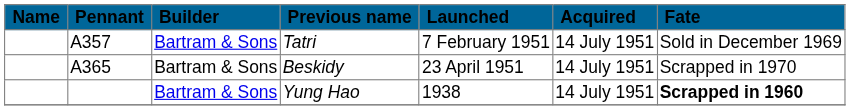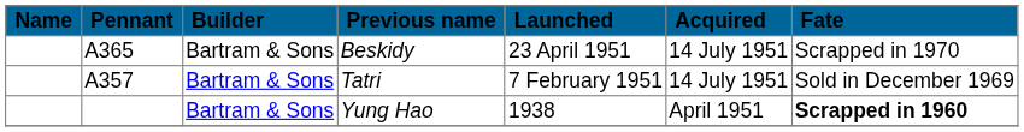 <table class="toccolours" align="center" border="1" cellspacing="1" cellpadding="2" style="border-collapse: collapse;">
 <tr ---- bgcolor=#006699>
 <td><strong><span> Name </span></strong></td>
 <td><strong><span> Pennant </span></strong></td>
 <td><strong><span> Builder </span></strong></td>
 <td><strong><span> Previous name </span></strong></td>
 <td><strong><span> Launched </span></strong></td>
 <td><strong><span> Acquired </span></strong></td>
 <td><strong><span> Fate </span></strong></td>
 </tr>
 <tr>
 <td></td>
+<td>A365</td>
+<td>Bartram & Sons</td>
+<td><em>Beskidy</em></td>
+<td>23 April 1951</td>
+<td>14 July 1951</td>
+<td>Scrapped in 1970</td>
+</tr>
+<tr>
+<td></td>
 <td>A357</td>
 <td><a href='#'>Bartram & Sons</a></td>
 <td><em>Tatri</em></td>
 <td>7 February 1951</td>
 <td>14 July 1951</td>
 <td>Sold in December 1969</td>
 </tr>
 <tr>
 <td></td>
-<td>A365</td>
-<td>Bartram & Sons</td>
-<td><em>Beskidy</em></td>
-<td>23 April 1951</td>
-<td>14 July 1951</td>
-<td>Scrapped in 1970</td>
-</tr>
-<tr>
-<td></td>
 <td></td>
 <td><a href='#'>Bartram & Sons</a></td>
 <td><em>Yung Hao</em></td>
 <td>1938</td>
-<td>14 July 1951</td>
+<td>April 1951</td>
 <td><strong>Scrapped in 1960</strong></td>
 </tr>
 <tr>
 </tr>
 </table>
